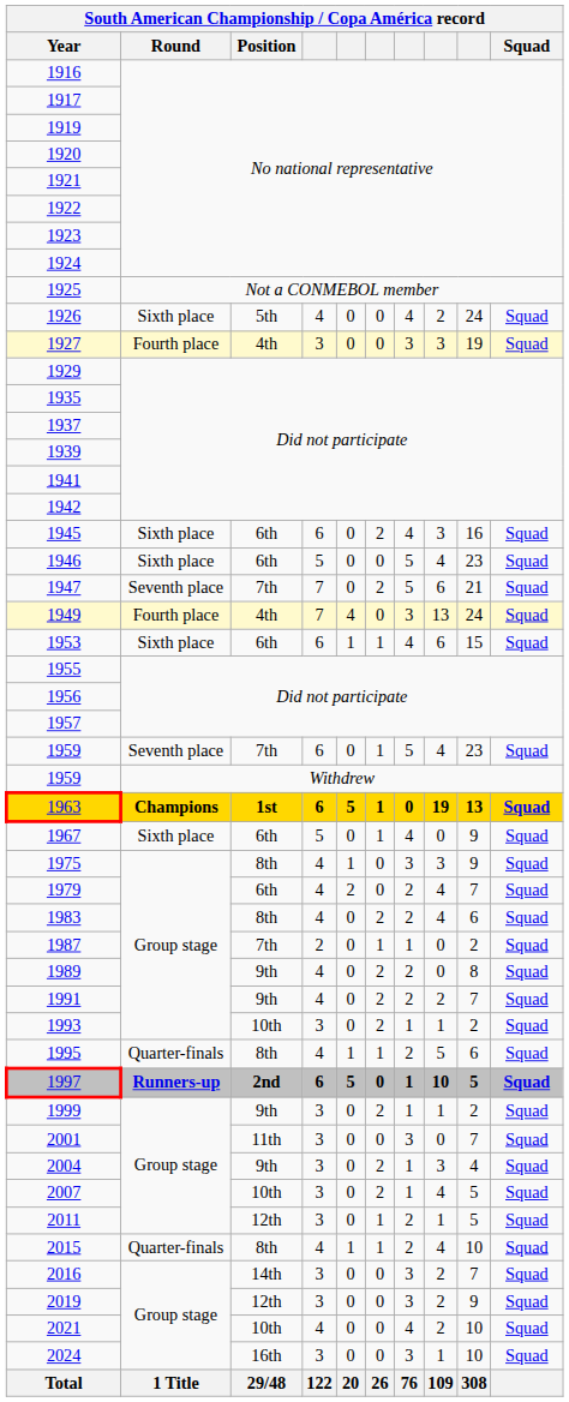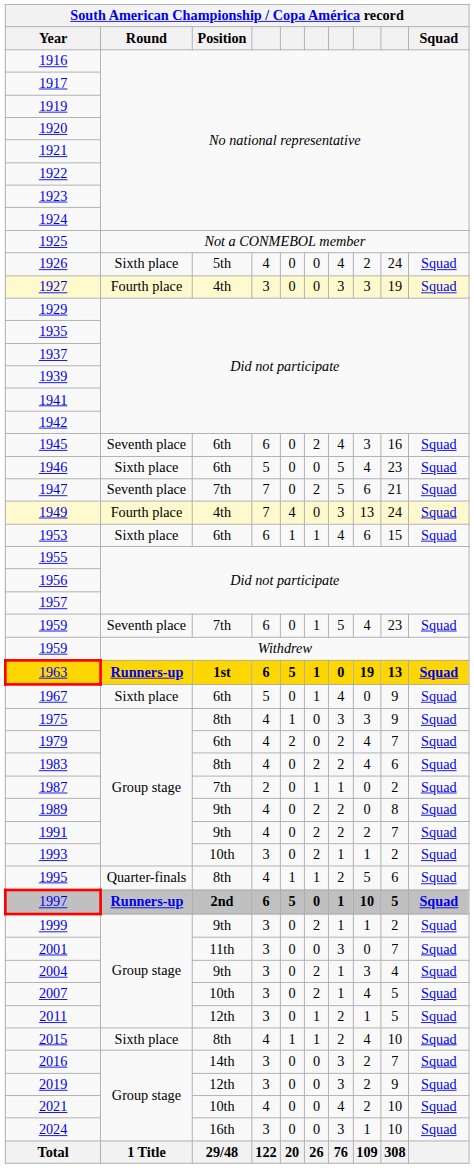 <table class="wikitable" style="text-align:center">
 <tr>
 <th colspan=10><a href='#'>South American Championship / Copa América</a> record</th>
 </tr>
 <tr>
 <th width=100>Year</th>
 <th width=95>Round</th>
 <th width=60>Position</th>
 <th width=20></th>
 <th width=20></th>
 <th width=20></th>
 <th width=20></th>
 <th width=20></th>
 <th width=20></th>
 <th width=60>Squad</th>
 </tr>
 <tr>
 <td> <a href='#'>1916</a></td>
 <td colspan=9 rowspan=8><em>No national representative</em></td>
 </tr>
 <tr>
 <td> <a href='#'>1917</a></td>
 </tr>
 <tr>
 <td> <a href='#'>1919</a></td>
 </tr>
 <tr>
 <td> <a href='#'>1920</a></td>
 </tr>
 <tr>
 <td> <a href='#'>1921</a></td>
 </tr>
 <tr>
 <td> <a href='#'>1922</a></td>
 </tr>
 <tr>
 <td> <a href='#'>1923</a></td>
 </tr>
 <tr>
 <td> <a href='#'>1924</a></td>
 </tr>
 <tr>
 <td> <a href='#'>1925</a></td>
 <td colspan=9><em>Not a CONMEBOL member</em></td>
 </tr>
 <tr>
 <td> <a href='#'>1926</a></td>
 <td>Sixth place</td>
 <td>5th</td>
 <td>4</td>
 <td>0</td>
 <td>0</td>
 <td>4</td>
 <td>2</td>
 <td>24</td>
 <td><a href='#'>Squad</a></td>
 </tr>
 <tr style="text-align:center; background:LemonChiffon;">
 <td> <a href='#'>1927</a></td>
 <td>Fourth place</td>
 <td>4th</td>
 <td>3</td>
 <td>0</td>
 <td>0</td>
 <td>3</td>
 <td>3</td>
 <td>19</td>
 <td><a href='#'>Squad</a></td>
 </tr>
 <tr>
 <td> <a href='#'>1929</a></td>
 <td colspan=9 rowspan=6><em>Did not participate</em></td>
 </tr>
 <tr>
 <td> <a href='#'>1935</a></td>
 </tr>
 <tr>
 <td> <a href='#'>1937</a></td>
 </tr>
 <tr>
 <td> <a href='#'>1939</a></td>
 </tr>
 <tr>
 <td> <a href='#'>1941</a></td>
 </tr>
 <tr>
 <td> <a href='#'>1942</a></td>
 </tr>
 <tr>
 <td> <a href='#'>1945</a></td>
-<td>Sixth place</td>
+<td>Seventh place</td>
 <td>6th</td>
 <td>6</td>
 <td>0</td>
 <td>2</td>
 <td>4</td>
 <td>3</td>
 <td>16</td>
 <td><a href='#'>Squad</a></td>
 </tr>
 <tr>
 <td> <a href='#'>1946</a></td>
 <td>Sixth place</td>
 <td>6th</td>
 <td>5</td>
 <td>0</td>
 <td>0</td>
 <td>5</td>
 <td>4</td>
 <td>23</td>
 <td><a href='#'>Squad</a></td>
 </tr>
 <tr>
 <td> <a href='#'>1947</a></td>
 <td>Seventh place</td>
 <td>7th</td>
 <td>7</td>
 <td>0</td>
 <td>2</td>
 <td>5</td>
 <td>6</td>
 <td>21</td>
 <td><a href='#'>Squad</a></td>
 </tr>
 <tr style="text-align:center; background:LemonChiffon;">
 <td> <a href='#'>1949</a></td>
 <td>Fourth place</td>
 <td>4th</td>
 <td>7</td>
 <td>4</td>
 <td>0</td>
 <td>3</td>
 <td>13</td>
 <td>24</td>
 <td><a href='#'>Squad</a></td>
 </tr>
 <tr>
 <td> <a href='#'>1953</a></td>
 <td>Sixth place</td>
 <td>6th</td>
 <td>6</td>
 <td>1</td>
 <td>1</td>
 <td>4</td>
 <td>6</td>
 <td>15</td>
 <td><a href='#'>Squad</a></td>
 </tr>
 <tr>
 <td> <a href='#'>1955</a></td>
 <td colspan=9 rowspan=3><em>Did not participate</em></td>
 </tr>
 <tr>
 <td> <a href='#'>1956</a></td>
 </tr>
 <tr>
 <td> <a href='#'>1957</a></td>
 </tr>
 <tr>
 <td> <a href='#'>1959</a></td>
 <td>Seventh place</td>
 <td>7th</td>
 <td>6</td>
 <td>0</td>
 <td>1</td>
 <td>5</td>
 <td>4</td>
 <td>23</td>
 <td><a href='#'>Squad</a></td>
 </tr>
 <tr>
 <td> <a href='#'>1959</a></td>
 <td colspan=9><em>Withdrew</em></td>
 </tr>
 <tr style="text-align:center; background:gold;">
 <td style="border:3px solid red"> <a href='#'>1963</a></td>
-<td><strong>Champions</strong></td>
+<td><strong><a href='#'>Runners-up</a></strong></td>
 <td><strong>1st</strong></td>
 <td><strong>6</strong></td>
 <td><strong>5</strong></td>
 <td><strong>1</strong></td>
 <td><strong>0</strong></td>
 <td><strong>19</strong></td>
 <td><strong>13</strong></td>
 <td><strong><a href='#'>Squad</a></strong></td>
 </tr>
 <tr>
 <td> <a href='#'>1967</a></td>
 <td>Sixth place</td>
 <td>6th</td>
 <td>5</td>
 <td>0</td>
 <td>1</td>
 <td>4</td>
 <td>0</td>
 <td>9</td>
 <td><a href='#'>Squad</a></td>
 </tr>
 <tr>
 <td><a href='#'>1975</a></td>
 <td rowspan=7>Group stage</td>
 <td>8th</td>
 <td>4</td>
 <td>1</td>
 <td>0</td>
 <td>3</td>
 <td>3</td>
 <td>9</td>
 <td><a href='#'>Squad</a></td>
 </tr>
 <tr>
 <td><a href='#'>1979</a></td>
 <td>6th</td>
 <td>4</td>
 <td>2</td>
 <td>0</td>
 <td>2</td>
 <td>4</td>
 <td>7</td>
 <td><a href='#'>Squad</a></td>
 </tr>
 <tr>
 <td><a href='#'>1983</a></td>
 <td>8th</td>
 <td>4</td>
 <td>0</td>
 <td>2</td>
 <td>2</td>
 <td>4</td>
 <td>6</td>
 <td><a href='#'>Squad</a></td>
 </tr>
 <tr>
 <td> <a href='#'>1987</a></td>
 <td>7th</td>
 <td>2</td>
 <td>0</td>
 <td>1</td>
 <td>1</td>
 <td>0</td>
 <td>2</td>
 <td><a href='#'>Squad</a></td>
 </tr>
 <tr>
 <td> <a href='#'>1989</a></td>
 <td>9th</td>
 <td>4</td>
 <td>0</td>
 <td>2</td>
 <td>2</td>
 <td>0</td>
 <td>8</td>
 <td><a href='#'>Squad</a></td>
 </tr>
 <tr>
 <td> <a href='#'>1991</a></td>
 <td>9th</td>
 <td>4</td>
 <td>0</td>
 <td>2</td>
 <td>2</td>
 <td>2</td>
 <td>7</td>
 <td><a href='#'>Squad</a></td>
 </tr>
 <tr>
 <td> <a href='#'>1993</a></td>
 <td>10th</td>
 <td>3</td>
 <td>0</td>
 <td>2</td>
 <td>1</td>
 <td>1</td>
 <td>2</td>
 <td><a href='#'>Squad</a></td>
 </tr>
 <tr>
 <td> <a href='#'>1995</a></td>
 <td>Quarter-finals</td>
 <td>8th</td>
 <td>4</td>
 <td>1</td>
 <td>1</td>
 <td>2</td>
 <td>5</td>
 <td>6</td>
 <td><a href='#'>Squad</a></td>
 </tr>
 <tr style="text-align:center; background:silver;">
 <td style="border:3px solid red"> <a href='#'>1997</a></td>
 <td><strong><a href='#'>Runners-up</a></strong></td>
 <td><strong>2nd</strong></td>
 <td><strong>6</strong></td>
 <td><strong>5</strong></td>
 <td><strong>0</strong></td>
 <td><strong>1</strong></td>
 <td><strong>10</strong></td>
 <td><strong>5</strong></td>
 <td><strong><a href='#'>Squad</a></strong></td>
 </tr>
 <tr>
 <td> <a href='#'>1999</a></td>
 <td rowspan=5>Group stage</td>
 <td>9th</td>
 <td>3</td>
 <td>0</td>
 <td>2</td>
 <td>1</td>
 <td>1</td>
 <td>2</td>
 <td><a href='#'>Squad</a></td>
 </tr>
 <tr>
 <td> <a href='#'>2001</a></td>
 <td>11th</td>
 <td>3</td>
 <td>0</td>
 <td>0</td>
 <td>3</td>
 <td>0</td>
 <td>7</td>
 <td><a href='#'>Squad</a></td>
 </tr>
 <tr>
 <td> <a href='#'>2004</a></td>
 <td>9th</td>
 <td>3</td>
 <td>0</td>
 <td>2</td>
 <td>1</td>
 <td>3</td>
 <td>4</td>
 <td><a href='#'>Squad</a></td>
 </tr>
 <tr>
 <td> <a href='#'>2007</a></td>
 <td>10th</td>
 <td>3</td>
 <td>0</td>
 <td>2</td>
 <td>1</td>
 <td>4</td>
 <td>5</td>
 <td><a href='#'>Squad</a></td>
 </tr>
 <tr>
 <td> <a href='#'>2011</a></td>
 <td>12th</td>
 <td>3</td>
 <td>0</td>
 <td>1</td>
 <td>2</td>
 <td>1</td>
 <td>5</td>
 <td><a href='#'>Squad</a></td>
 </tr>
 <tr>
 <td> <a href='#'>2015</a></td>
-<td>Quarter-finals</td>
+<td>Sixth place</td>
 <td>8th</td>
 <td>4</td>
 <td>1</td>
 <td>1</td>
 <td>2</td>
 <td>4</td>
 <td>10</td>
 <td><a href='#'>Squad</a></td>
 </tr>
 <tr>
 <td> <a href='#'>2016</a></td>
 <td rowspan=4>Group stage</td>
 <td>14th</td>
 <td>3</td>
 <td>0</td>
 <td>0</td>
 <td>3</td>
 <td>2</td>
 <td>7</td>
 <td><a href='#'>Squad</a></td>
 </tr>
 <tr>
 <td> <a href='#'>2019</a></td>
 <td>12th</td>
 <td>3</td>
 <td>0</td>
 <td>0</td>
 <td>3</td>
 <td>2</td>
 <td>9</td>
 <td><a href='#'>Squad</a></td>
 </tr>
 <tr>
 <td> <a href='#'>2021</a></td>
 <td>10th</td>
 <td>4</td>
 <td>0</td>
 <td>0</td>
 <td>4</td>
 <td>2</td>
 <td>10</td>
 <td><a href='#'>Squad</a></td>
 </tr>
 <tr>
 <td> <a href='#'>2024</a></td>
 <td>16th</td>
 <td>3</td>
 <td>0</td>
 <td>0</td>
 <td>3</td>
 <td>1</td>
 <td>10</td>
 <td><a href='#'>Squad</a></td>
 </tr>
 <tr>
 <th>Total</th>
 <th>1 Title</th>
 <th>29/48</th>
 <th>122</th>
 <th>20</th>
 <th>26</th>
 <th>76</th>
 <th>109</th>
 <th>308</th>
 <th></th>
 </tr>
 </table>
